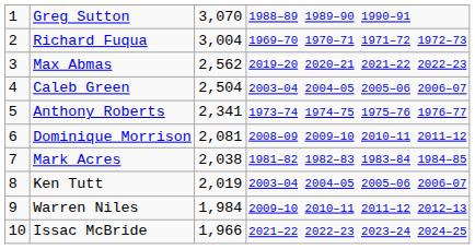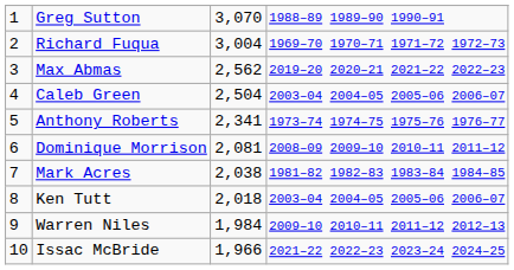 <table class="wikitable">
 <tr>
 </tr>
 <tr>
 <td>1</td>
 <td><a href='#'>Greg Sutton</a></td>
 <td>3,070</td>
 <td style="font-size:80%;"><a href='#'>1988–89</a> <a href='#'>1989–90</a> <a href='#'>1990–91</a></td>
 </tr>
 <tr>
 <td>2</td>
 <td><a href='#'>Richard Fuqua</a></td>
 <td>3,004</td>
 <td style="font-size:80%;"><a href='#'>1969–70</a> <a href='#'>1970–71</a> <a href='#'>1971–72</a> <a href='#'>1972–73</a></td>
 </tr>
 <tr>
 <td>3</td>
 <td><a href='#'>Max Abmas</a></td>
 <td>2,562</td>
 <td style="font-size:80%;"><a href='#'>2019–20</a> <a href='#'>2020–21</a> <a href='#'>2021–22</a> <a href='#'>2022–23</a></td>
 </tr>
 <tr>
 <td>4</td>
 <td><a href='#'>Caleb Green</a></td>
 <td>2,504</td>
 <td style="font-size:80%;"><a href='#'>2003–04</a> <a href='#'>2004–05</a> <a href='#'>2005–06</a> <a href='#'>2006–07</a></td>
 </tr>
 <tr>
 <td>5</td>
 <td><a href='#'>Anthony Roberts</a></td>
 <td>2,341</td>
 <td style="font-size:80%;"><a href='#'>1973–74</a> <a href='#'>1974–75</a> <a href='#'>1975–76</a> <a href='#'>1976–77</a></td>
 </tr>
 <tr>
 <td>6</td>
 <td><a href='#'>Dominique Morrison</a></td>
 <td>2,081</td>
 <td style="font-size:80%;"><a href='#'>2008–09</a> <a href='#'>2009–10</a> <a href='#'>2010–11</a> <a href='#'>2011–12</a></td>
 </tr>
 <tr>
 <td>7</td>
 <td><a href='#'>Mark Acres</a></td>
 <td>2,038</td>
 <td style="font-size:80%;"><a href='#'>1981–82</a> <a href='#'>1982–83</a> <a href='#'>1983–84</a> <a href='#'>1984–85</a></td>
 </tr>
 <tr>
 <td>8</td>
 <td>Ken Tutt</td>
-<td>2,019</td>
+<td>2,018</td>
 <td style="font-size:80%;"><a href='#'>2003–04</a> <a href='#'>2004–05</a> <a href='#'>2005–06</a> <a href='#'>2006–07</a></td>
 </tr>
 <tr>
 <td>9</td>
 <td>Warren Niles</td>
 <td>1,984</td>
 <td style="font-size:80%;"><a href='#'>2009–10</a> <a href='#'>2010–11</a> <a href='#'>2011–12</a> <a href='#'>2012–13</a></td>
 </tr>
 <tr>
 <td>10</td>
 <td>Issac McBride</td>
 <td>1,966</td>
 <td style="font-size:80%;"><a href='#'>2021–22</a> <a href='#'>2022–23</a> <a href='#'>2023–24</a> <a href='#'>2024–25</a></td>
 </tr>
 </table>
